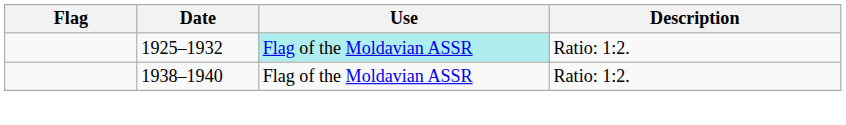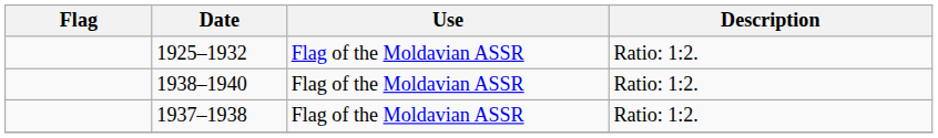 <table class="wikitable">
 <tr>
 <th width="110">Flag</th>
 <th width="100">Date</th>
 <th width="250">Use</th>
 <th width="250">Description</th>
 </tr>
 <tr>
 <td></td>
 <td>1925–1932</td>
-<td style="background: paleturquoise;"><a href='#'>Flag</a> of the <a href='#'>Moldavian ASSR</a></td>
+<td><a href='#'>Flag</a> of the <a href='#'>Moldavian ASSR</a></td>
 <td>Ratio: 1:2.</td>
 </tr>
 <tr>
 <td></td>
 <td>1938–1940</td>
 <td>Flag of the <a href='#'>Moldavian ASSR</a></td>
 <td>Ratio: 1:2.</td>
 </tr>
 <tr>
+<td></td>
+<td>1937–1938</td>
+<td>Flag of the <a href='#'>Moldavian ASSR</a></td>
+<td>Ratio: 1:2.</td>
+</tr>
+<tr>
 </tr>
 </table>
